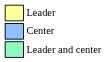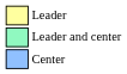 <table class="toccolours" style="font-size: 75%; white-space: nowrap;">
 <tr>
 <td style="background:#FFFF9F; border: 1px solid black;">      </td>
 <td>Leader</td>
 </tr>
 <tr>
+<td style="background:#90F9C0; border: 1px solid black;">      </td>
+<td>Leader and center</td>
+</tr>
+<tr>
 <td style="background:#90C0FF; border: 1px solid black;">      </td>
 <td>Center</td>
 </tr>
-<tr>
-<td style="background:#90F9C0; border: 1px solid black;">      </td>
-<td>Leader and center</td>
-</tr>
 </table>
